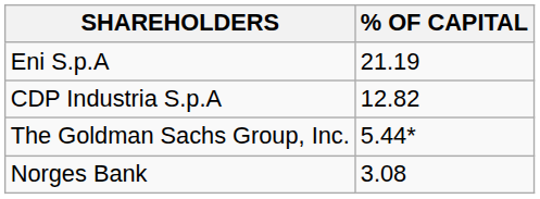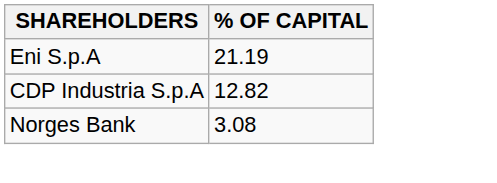 <table class="wikitable">
 <tr>
 <th>SHAREHOLDERS</th>
 <th>% OF CAPITAL</th>
 </tr>
 <tr>
 <td>Eni S.p.A</td>
 <td>21.19</td>
 </tr>
 <tr>
 <td>CDP Industria S.p.A</td>
 <td>12.82</td>
 </tr>
 <tr>
-<td>The Goldman Sachs Group, Inc.</td>
-<td>5.44*</td>
-</tr>
-<tr>
 <td>Norges Bank</td>
 <td>3.08</td>
 </tr>
 </table>
